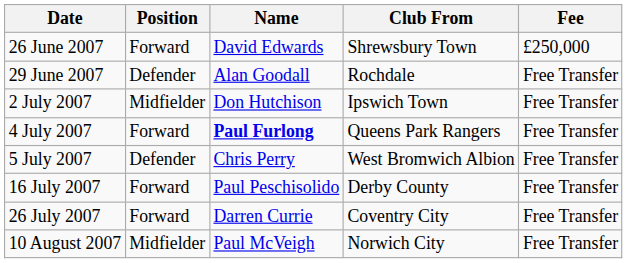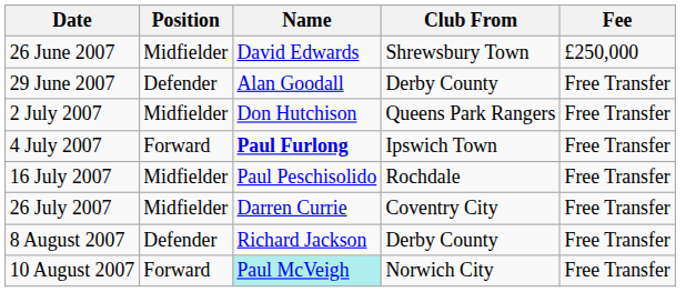 <table class="wikitable">
 <tr>
 <th>Date</th>
 <th>Position</th>
 <th>Name</th>
 <th>Club From</th>
 <th>Fee</th>
 </tr>
 <tr>
 <td>26 June 2007</td>
-<td>Forward</td>
+<td>Midfielder</td>
 <td><a href='#'>David Edwards</a></td>
 <td>Shrewsbury Town</td>
 <td>£250,000</td>
 </tr>
 <tr>
 <td>29 June 2007</td>
 <td>Defender</td>
 <td><a href='#'>Alan Goodall</a></td>
-<td>Rochdale</td>
+<td>Derby County</td>
 <td>Free Transfer</td>
 </tr>
 <tr>
 <td>2 July 2007</td>
 <td>Midfielder</td>
 <td><a href='#'>Don Hutchison</a></td>
-<td>Ipswich Town</td>
+<td>Queens Park Rangers</td>
 <td>Free Transfer</td>
 </tr>
 <tr>
 <td>4 July 2007</td>
 <td>Forward</td>
 <td><strong><a href='#'>Paul Furlong</a></strong></td>
-<td>Queens Park Rangers</td>
-<td>Free Transfer</td>
-</tr>
-<tr>
-<td>5 July 2007</td>
-<td>Defender</td>
-<td><a href='#'>Chris Perry</a></td>
-<td>West Bromwich Albion</td>
+<td>Ipswich Town</td>
 <td>Free Transfer</td>
 </tr>
 <tr>
 <td>16 July 2007</td>
-<td>Forward</td>
+<td>Midfielder</td>
 <td><a href='#'>Paul Peschisolido</a></td>
-<td>Derby County</td>
+<td>Rochdale</td>
 <td>Free Transfer</td>
 </tr>
 <tr>
 <td>26 July 2007</td>
-<td>Forward</td>
+<td>Midfielder</td>
 <td><a href='#'>Darren Currie</a></td>
 <td>Coventry City</td>
 <td>Free Transfer</td>
 </tr>
 <tr>
+<td>8 August 2007</td>
+<td>Defender</td>
+<td><a href='#'>Richard Jackson</a></td>
+<td>Derby County</td>
+<td>Free Transfer</td>
+</tr>
+<tr>
 <td>10 August 2007</td>
-<td>Midfielder</td>
-<td><a href='#'>Paul McVeigh</a></td>
+<td>Forward</td>
+<td style="background: paleturquoise;"><a href='#'>Paul McVeigh</a></td>
 <td>Norwich City</td>
 <td>Free Transfer</td>
 </tr>
 </table>
